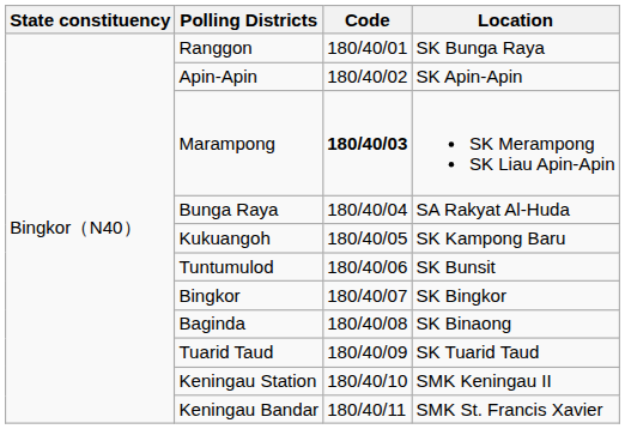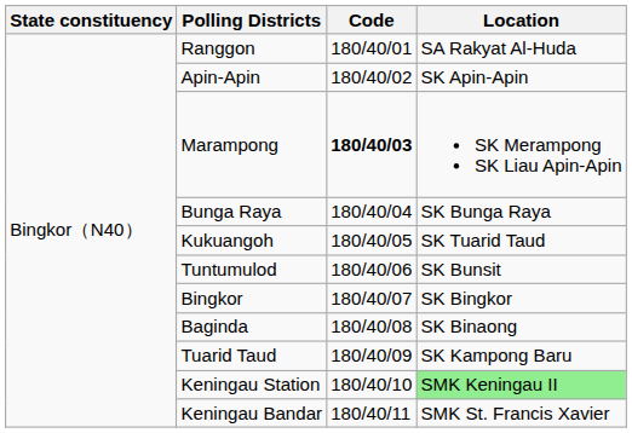 <table class="wikitable sortable mw-collapsible" style="white-space:nowrap;font-size:85%">
 <tr>
 <th>State constituency</th>
 <th>Polling Districts</th>
 <th>Code</th>
 <th>Location</th>
 </tr>
 <tr>
 <td rowspan="11">Bingkor（N40）</td>
 <td>Ranggon</td>
 <td>180/40/01</td>
-<td>SK Bunga Raya</td>
+<td>SA Rakyat Al-Huda</td>
 </tr>
 <tr>
 <td>Apin-Apin</td>
 <td>180/40/02</td>
 <td>SK Apin-Apin</td>
 </tr>
 <tr>
 <td>Marampong</td>
 <td><strong>180/40/03</strong></td>
 <td><br><ul><li>SK Merampong</li><li>SK Liau Apin-Apin</li></ul></td>
 </tr>
 <tr>
 <td>Bunga Raya</td>
 <td>180/40/04</td>
-<td>SA Rakyat Al-Huda</td>
+<td>SK Bunga Raya</td>
 </tr>
 <tr>
 <td>Kukuangoh</td>
 <td>180/40/05</td>
-<td>SK Kampong Baru</td>
+<td>SK Tuarid Taud</td>
 </tr>
 <tr>
 <td>Tuntumulod</td>
 <td>180/40/06</td>
 <td>SK Bunsit</td>
 </tr>
 <tr>
 <td>Bingkor</td>
 <td>180/40/07</td>
 <td>SK Bingkor</td>
 </tr>
 <tr>
 <td>Baginda</td>
 <td>180/40/08</td>
 <td>SK Binaong</td>
 </tr>
 <tr>
 <td>Tuarid Taud</td>
 <td>180/40/09</td>
-<td>SK Tuarid Taud</td>
+<td>SK Kampong Baru</td>
 </tr>
 <tr>
 <td>Keningau Station</td>
 <td>180/40/10</td>
-<td>SMK Keningau II</td>
+<td style="background: lightgreen;">SMK Keningau II</td>
 </tr>
 <tr>
 <td>Keningau Bandar</td>
 <td>180/40/11</td>
 <td>SMK St. Francis Xavier</td>
 </tr>
 </table>
